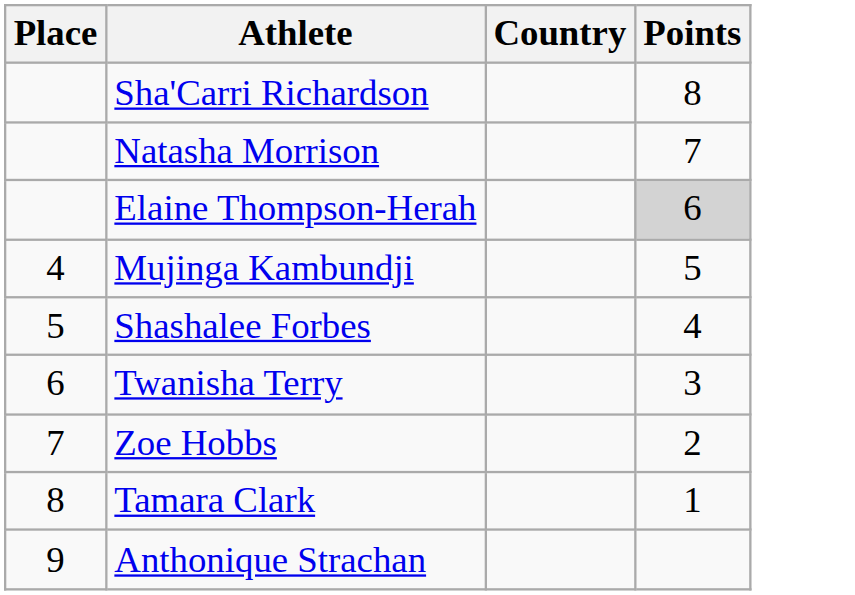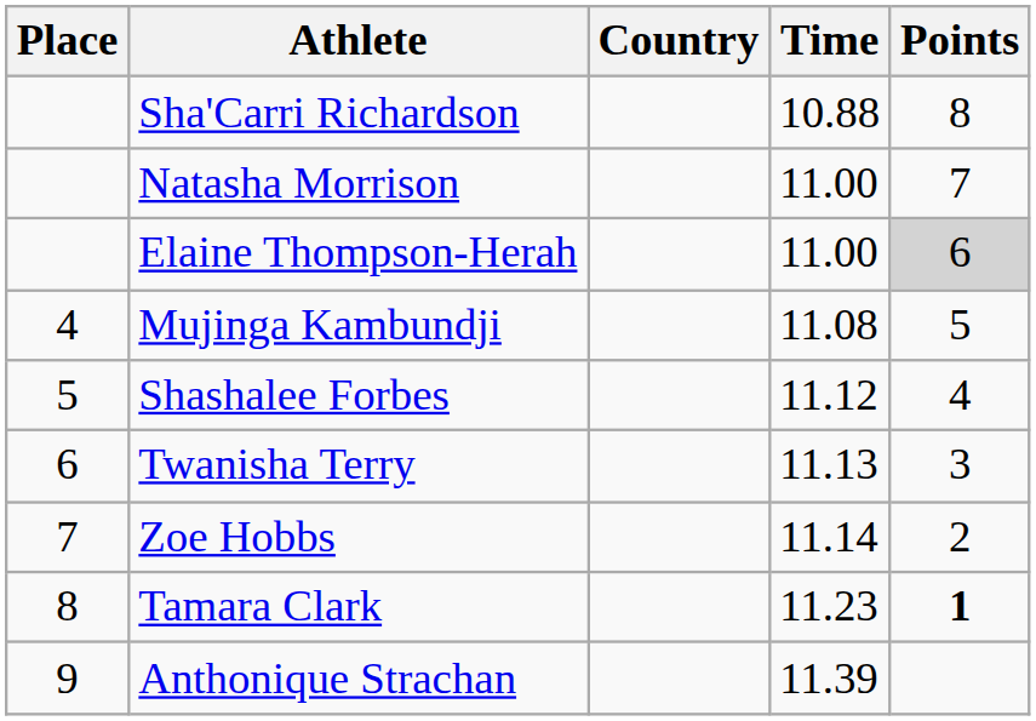 <table class="wikitable">
 <tr>
 <th>Place</th>
 <th>Athlete</th>
 <th>Country</th>
+<th>Time</th>
 <th>Points</th>
 </tr>
 <tr>
 <td align=center></td>
 <td><a href='#'>Sha'Carri Richardson</a></td>
 <td></td>
+<td>10.88</td>
 <td align=center>8</td>
 </tr>
 <tr>
 <td align=center></td>
 <td><a href='#'>Natasha Morrison</a></td>
 <td></td>
+<td>11.00</td>
 <td align=center>7</td>
 </tr>
 <tr>
 <td align=center></td>
 <td><a href='#'>Elaine Thompson-Herah</a></td>
 <td></td>
+<td>11.00</td>
 <td align=center style="background: lightgrey;">6</td>
 </tr>
 <tr>
 <td align=center>4</td>
 <td><a href='#'>Mujinga Kambundji</a></td>
 <td></td>
+<td>11.08</td>
 <td align=center>5</td>
 </tr>
 <tr>
 <td align=center>5</td>
 <td><a href='#'>Shashalee Forbes</a></td>
 <td></td>
+<td>11.12</td>
 <td align=center>4</td>
 </tr>
 <tr>
 <td align=center>6</td>
 <td><a href='#'>Twanisha Terry</a></td>
 <td></td>
+<td>11.13</td>
 <td align=center>3</td>
 </tr>
 <tr>
 <td align=center>7</td>
 <td><a href='#'>Zoe Hobbs</a></td>
 <td></td>
+<td>11.14</td>
 <td align=center>2</td>
 </tr>
 <tr>
 <td align=center>8</td>
 <td><a href='#'>Tamara Clark</a></td>
 <td></td>
-<td align=center>1</td>
+<td>11.23</td>
+<td align=center><strong>1</strong></td>
 </tr>
 <tr>
 <td align=center>9</td>
 <td><a href='#'>Anthonique Strachan</a></td>
 <td></td>
+<td>11.39</td>
 <td align=center></td>
 </tr>
 </table>
